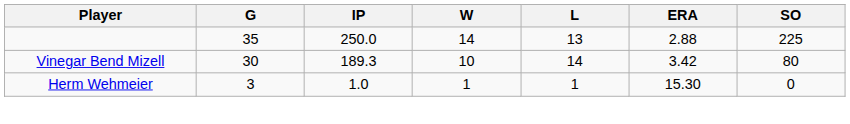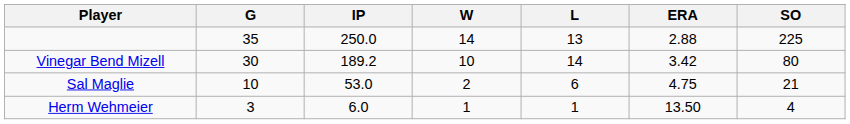 <table class="wikitable sortable">
 <tr>
 <th bgcolor="#DDDDFF" width="16%">Player</th>
 <th bgcolor="#DDDDFF" width="9%">G</th>
 <th bgcolor="#DDDDFF" width="9%">IP</th>
 <th bgcolor="#DDDDFF" width="9%">W</th>
 <th bgcolor="#DDDDFF" width="9%">L</th>
 <th bgcolor="#DDDDFF" width="9%">ERA</th>
 <th bgcolor="#DDDDFF" width="9%">SO</th>
 </tr>
 <tr align="center">
 <td></td>
 <td>35</td>
 <td>250.0</td>
 <td>14</td>
 <td>13</td>
 <td>2.88</td>
 <td>225</td>
 </tr>
 <tr align="center">
 <td><a href='#'>Vinegar Bend Mizell</a></td>
 <td>30</td>
-<td>189.3</td>
+<td>189.2</td>
 <td>10</td>
 <td>14</td>
 <td>3.42</td>
 <td>80</td>
 </tr>
 <tr align=center>
+<td><a href='#'>Sal Maglie</a></td>
+<td>10</td>
+<td>53.0</td>
+<td>2</td>
+<td>6</td>
+<td>4.75</td>
+<td>21</td>
+</tr>
+<tr align=center>
 <td><a href='#'>Herm Wehmeier</a></td>
 <td>3</td>
-<td>1.0</td>
+<td>6.0</td>
 <td>1</td>
 <td>1</td>
-<td>15.30</td>
-<td>0</td>
+<td>13.50</td>
+<td>4</td>
 </tr>
 </table>
